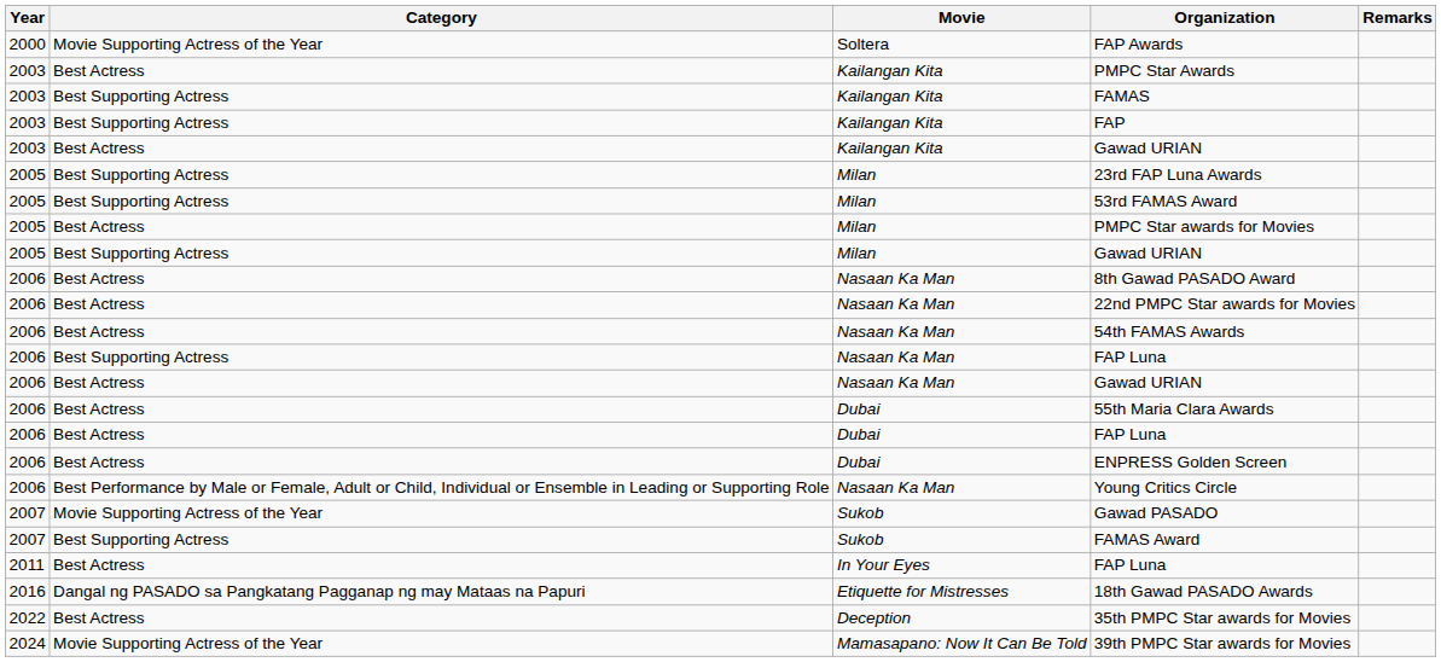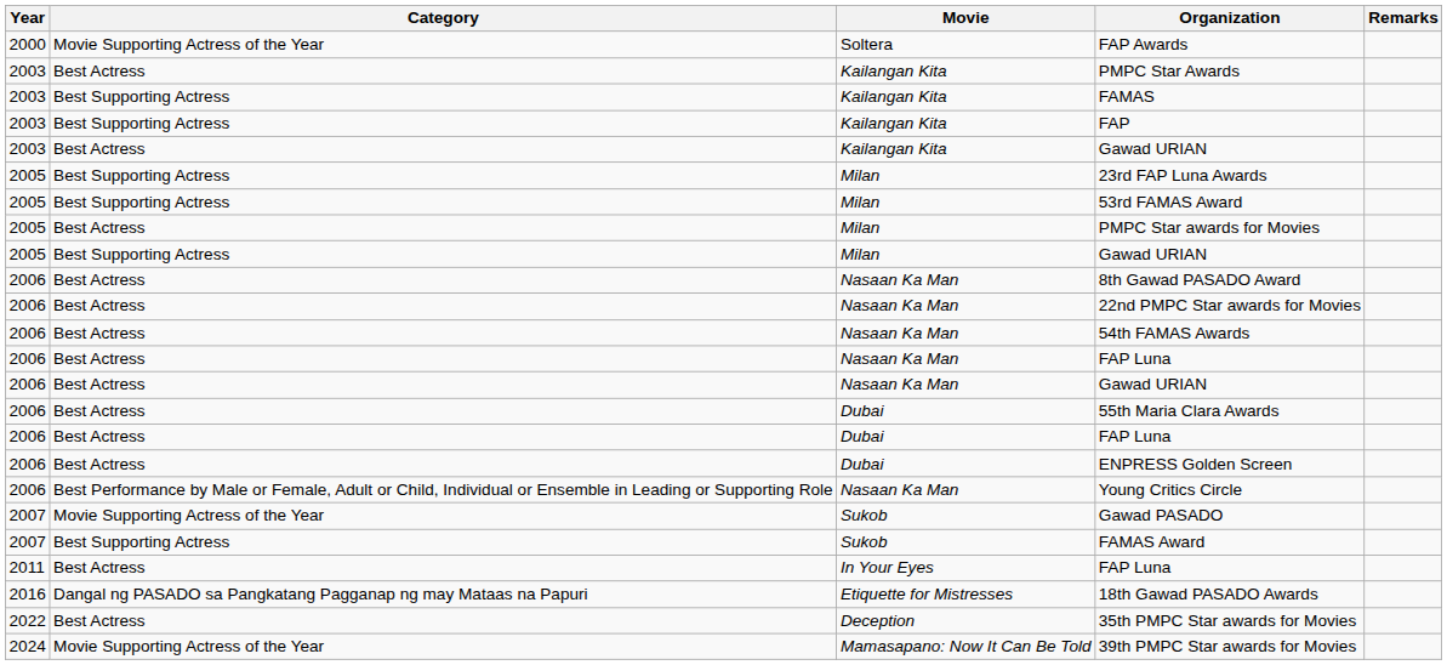 <table class="wikitable">
 <tr>
 <th>Year</th>
 <th>Category</th>
 <th>Movie</th>
 <th>Organization</th>
 <th>Remarks</th>
 </tr>
 <tr>
 <td>2000</td>
 <td>Movie Supporting Actress of the Year</td>
 <td>Soltera</td>
 <td>FAP Awards</td>
 <td></td>
 </tr>
 <tr>
 <td>2003</td>
 <td>Best Actress</td>
 <td><em>Kailangan Kita</em></td>
 <td>PMPC Star Awards</td>
 <td></td>
 </tr>
 <tr>
 <td>2003</td>
 <td>Best Supporting Actress</td>
 <td><em>Kailangan Kita</em></td>
 <td>FAMAS</td>
 <td></td>
 </tr>
 <tr>
 <td>2003</td>
 <td>Best Supporting Actress</td>
 <td><em>Kailangan Kita</em></td>
 <td>FAP</td>
 <td></td>
 </tr>
 <tr>
 <td>2003</td>
 <td>Best Actress</td>
 <td><em>Kailangan Kita</em></td>
 <td>Gawad URIAN</td>
 <td></td>
 </tr>
 <tr>
 <td>2005</td>
 <td>Best Supporting Actress</td>
 <td><em>Milan</em></td>
 <td>23rd FAP Luna Awards</td>
 <td></td>
 </tr>
 <tr>
 <td>2005</td>
 <td>Best Supporting Actress</td>
 <td><em>Milan</em></td>
 <td>53rd FAMAS Award</td>
 <td></td>
 </tr>
 <tr>
 <td>2005</td>
 <td>Best Actress</td>
 <td><em>Milan</em></td>
 <td>PMPC Star awards for Movies</td>
 <td></td>
 </tr>
 <tr>
 <td>2005</td>
 <td>Best Supporting Actress</td>
 <td><em>Milan</em></td>
 <td>Gawad URIAN</td>
 <td></td>
 </tr>
 <tr>
 <td>2006</td>
 <td>Best Actress</td>
 <td><em>Nasaan Ka Man</em></td>
 <td>8th Gawad PASADO Award</td>
 <td></td>
 </tr>
 <tr>
 <td>2006</td>
 <td>Best Actress</td>
 <td><em>Nasaan Ka Man</em></td>
 <td>22nd PMPC Star awards for Movies</td>
 <td></td>
 </tr>
 <tr>
 <td>2006</td>
 <td>Best Actress</td>
 <td><em>Nasaan Ka Man</em></td>
 <td>54th FAMAS Awards</td>
 <td></td>
 </tr>
 <tr>
 <td>2006</td>
-<td>Best Supporting Actress</td>
+<td>Best Actress</td>
 <td><em>Nasaan Ka Man</em></td>
 <td>FAP Luna</td>
 <td></td>
 </tr>
 <tr>
 <td>2006</td>
 <td>Best Actress</td>
 <td><em>Nasaan Ka Man</em></td>
 <td>Gawad URIAN</td>
 <td></td>
 </tr>
 <tr>
 <td>2006</td>
 <td>Best Actress</td>
 <td><em>Dubai</em></td>
 <td>55th Maria Clara Awards</td>
 <td></td>
 </tr>
 <tr>
 <td>2006</td>
 <td>Best Actress</td>
 <td><em>Dubai</em></td>
 <td>FAP Luna</td>
 <td></td>
 </tr>
 <tr>
 <td>2006</td>
 <td>Best Actress</td>
 <td><em>Dubai</em></td>
 <td>ENPRESS Golden Screen</td>
 <td></td>
 </tr>
 <tr>
 <td>2006</td>
 <td>Best Performance by Male or Female, Adult or Child, Individual or Ensemble in Leading or Supporting Role</td>
 <td><em>Nasaan Ka Man</em></td>
 <td>Young Critics Circle</td>
 <td></td>
 </tr>
 <tr>
 <td>2007</td>
 <td>Movie Supporting Actress of the Year</td>
 <td><em>Sukob</em></td>
 <td>Gawad PASADO</td>
 <td></td>
 </tr>
 <tr>
 <td>2007</td>
 <td>Best Supporting Actress</td>
 <td><em>Sukob</em></td>
 <td>FAMAS Award</td>
 <td></td>
 </tr>
 <tr>
 <td>2011</td>
 <td>Best Actress</td>
 <td><em>In Your Eyes</em></td>
 <td>FAP Luna</td>
 <td></td>
 </tr>
 <tr>
 <td>2016</td>
 <td>Dangal ng PASADO sa Pangkatang Pagganap ng may Mataas na Papuri</td>
 <td><em>Etiquette for Mistresses</em></td>
 <td>18th Gawad PASADO Awards</td>
 <td></td>
 </tr>
 <tr>
 <td>2022</td>
 <td>Best Actress</td>
 <td><em>Deception</em></td>
 <td>35th PMPC Star awards for Movies</td>
 <td></td>
 </tr>
 <tr>
 <td>2024</td>
 <td>Movie Supporting Actress of the Year</td>
 <td><em>Mamasapano: Now It Can Be Told</em></td>
 <td>39th PMPC Star awards for Movies</td>
 <td></td>
 </tr>
 </table>
